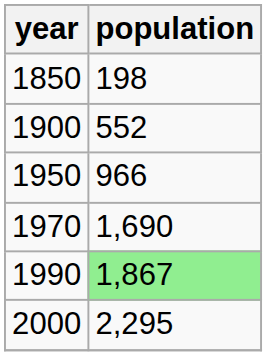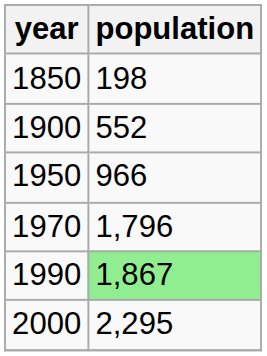 <table class="wikitable">
 <tr>
 <th>year</th>
 <th>population</th>
 </tr>
 <tr>
 <td>1850</td>
 <td>198</td>
 </tr>
 <tr>
 <td>1900</td>
 <td>552</td>
 </tr>
 <tr>
 <td>1950</td>
 <td>966</td>
 </tr>
 <tr>
 <td>1970</td>
-<td>1,690</td>
+<td>1,796</td>
 </tr>
 <tr>
 <td>1990</td>
 <td style="background: lightgreen;">1,867</td>
 </tr>
 <tr>
 <td>2000</td>
 <td>2,295</td>
 </tr>
 <tr>
 </tr>
 </table>
